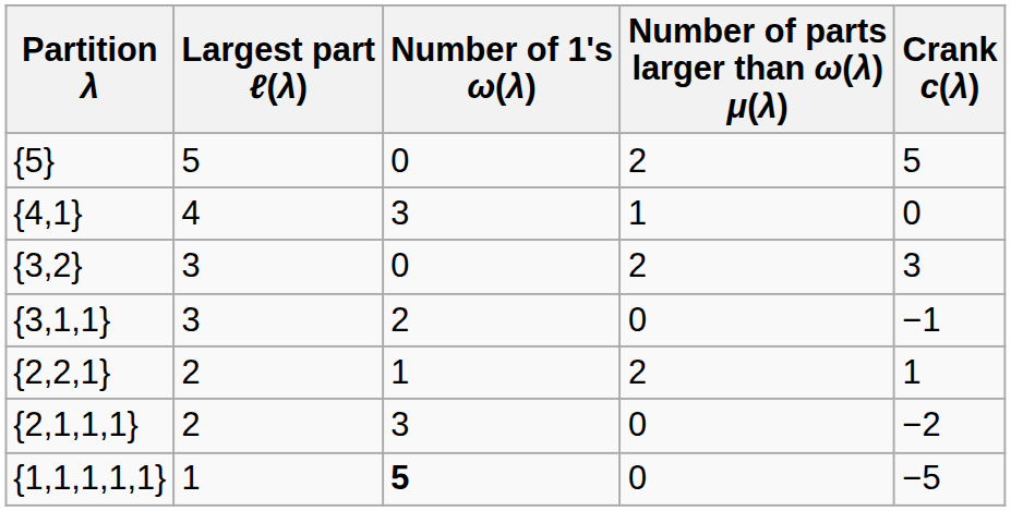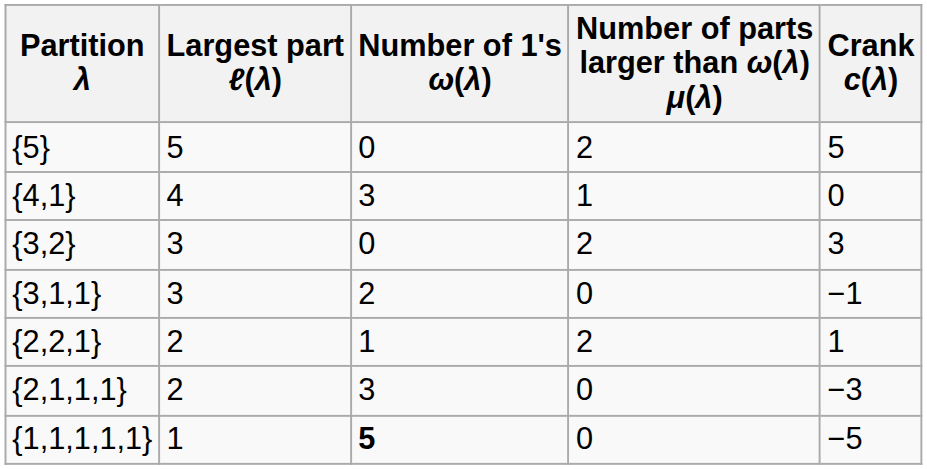 <table class="wikitable" style="margin: 1em auto;">
 <tr>
 <th>Partition <br> <em>λ</em></th>
 <th>Largest part <br><em>ℓ</em>(<em>λ</em>)</th>
 <th>Number of 1's <br> <em>ω</em>(<em>λ</em>)</th>
 <th>Number of parts<br> larger than <em>ω</em>(<em>λ</em>)<br><em>μ</em>(<em>λ</em>)</th>
 <th>Crank<br> <em>c</em>(<em>λ</em>)</th>
 </tr>
 <tr>
 <td>{5}</td>
 <td>5</td>
 <td>0</td>
 <td>2</td>
 <td>5</td>
 </tr>
 <tr>
 <td>{4,1}</td>
 <td>4</td>
 <td>3</td>
 <td>1</td>
 <td>0</td>
 </tr>
 <tr>
 <td>{3,2}</td>
 <td>3</td>
 <td>0</td>
 <td>2</td>
 <td>3</td>
 </tr>
 <tr>
 <td>{3,1,1}</td>
 <td>3</td>
 <td>2</td>
 <td>0</td>
 <td>−1</td>
 </tr>
 <tr>
 <td>{2,2,1}</td>
 <td>2</td>
 <td>1</td>
 <td>2</td>
 <td>1</td>
 </tr>
 <tr>
 <td>{2,1,1,1}</td>
 <td>2</td>
 <td>3</td>
 <td>0</td>
-<td>−2</td>
+<td>−3</td>
 </tr>
 <tr>
 <td>{1,1,1,1,1}</td>
 <td>1</td>
 <td><strong>5</strong></td>
 <td>0</td>
 <td>−5</td>
 </tr>
 </table>
